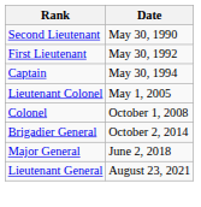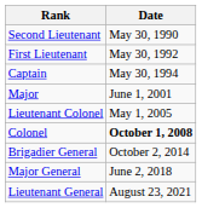 <table class="wikitable">
 <tr>
 <th>Rank</th>
 <th>Date</th>
 </tr>
 <tr>
 <td> <a href='#'>Second Lieutenant</a></td>
 <td>May 30, 1990</td>
 </tr>
 <tr>
 <td> <a href='#'>First Lieutenant</a></td>
 <td>May 30, 1992</td>
 </tr>
 <tr>
 <td> <a href='#'>Captain</a></td>
 <td>May 30, 1994</td>
 </tr>
 <tr>
+<td> <a href='#'>Major</a></td>
+<td>June 1, 2001</td>
+</tr>
+<tr>
 <td> <a href='#'>Lieutenant Colonel</a></td>
 <td>May 1, 2005</td>
 </tr>
 <tr>
 <td> <a href='#'>Colonel</a></td>
-<td>October 1, 2008</td>
+<td><strong>October 1, 2008</strong></td>
 </tr>
 <tr>
 <td> <a href='#'>Brigadier General</a></td>
 <td>October 2, 2014</td>
 </tr>
 <tr>
 <td> <a href='#'>Major General</a></td>
 <td>June 2, 2018</td>
 </tr>
 <tr>
 <td> <a href='#'>Lieutenant General</a></td>
 <td>August 23, 2021</td>
 </tr>
 </table>
